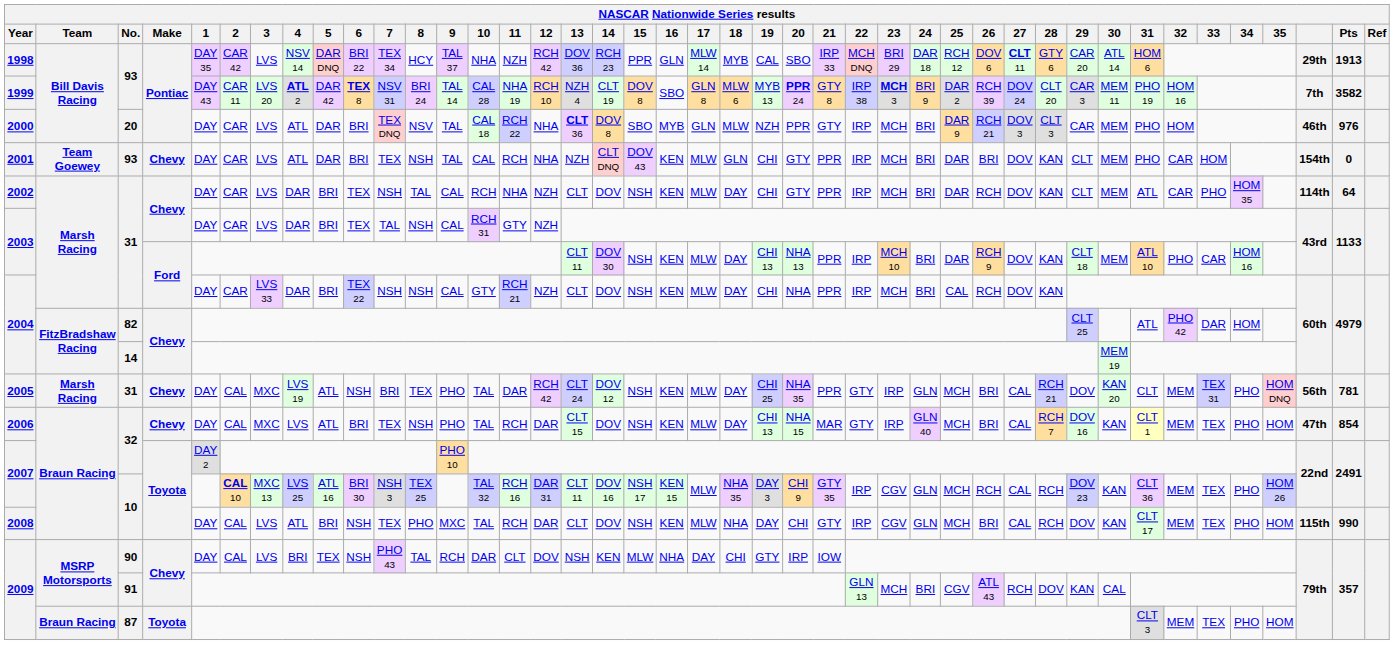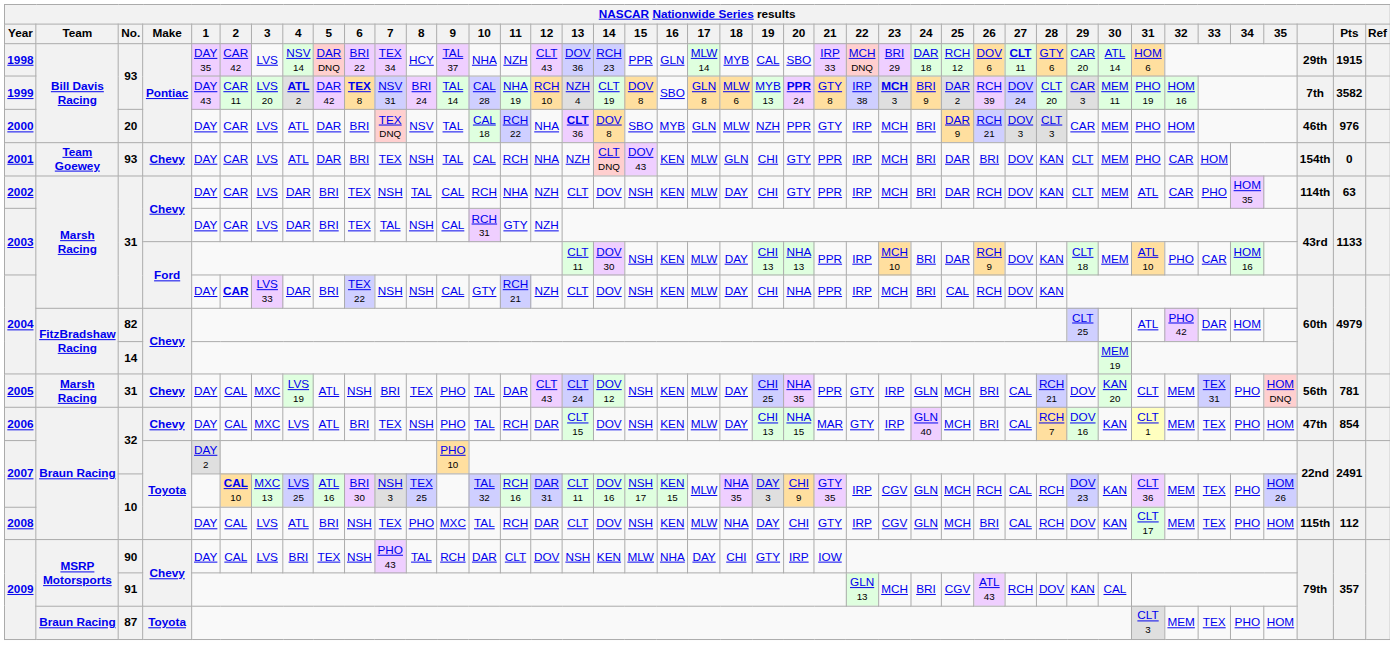 <table class="wikitable" style="text-align:center; font-size:75%">
 <tr>
 <th colspan=42><a href='#'>NASCAR</a> <a href='#'>Nationwide Series</a> results</th>
 </tr>
 <tr>
 <th>Year</th>
 <th>Team</th>
 <th>No.</th>
 <th>Make</th>
 <th>1</th>
 <th>2</th>
 <th>3</th>
 <th>4</th>
 <th>5</th>
 <th>6</th>
 <th>7</th>
 <th>8</th>
 <th>9</th>
 <th>10</th>
 <th>11</th>
 <th>12</th>
 <th>13</th>
 <th>14</th>
 <th>15</th>
 <th>16</th>
 <th>17</th>
 <th>18</th>
 <th>19</th>
 <th>20</th>
 <th>21</th>
 <th>22</th>
 <th>23</th>
 <th>24</th>
 <th>25</th>
 <th>26</th>
 <th>27</th>
 <th>28</th>
 <th>29</th>
 <th>30</th>
 <th>31</th>
 <th>32</th>
 <th>33</th>
 <th>34</th>
 <th>35</th>
 <th></th>
 <th>Pts</th>
 <th>Ref</th>
 </tr>
 <tr>
 <th><a href='#'>1998</a></th>
 <th rowspan=3><a href='#'>Bill Davis Racing</a></th>
 <th rowspan=2>93</th>
 <th rowspan=3><a href='#'>Pontiac</a></th>
 <td style="background:#EFCFFF;"><a href='#'>DAY</a><br><small>35</small></td>
 <td style="background:#EFCFFF;"><a href='#'>CAR</a><br><small>42</small></td>
 <td><a href='#'>LVS</a></td>
 <td style="background:#DFFFDF;"><a href='#'>NSV</a><br><small>14</small></td>
 <td style="background:#FFCFCF;"><a href='#'>DAR</a><br><small>DNQ</small></td>
 <td style="background:#EFCFFF;"><a href='#'>BRI</a><br><small>22</small></td>
 <td style="background:#EFCFFF;"><a href='#'>TEX</a><br><small>34</small></td>
 <td><a href='#'>HCY</a></td>
 <td style="background:#EFCFFF;"><a href='#'>TAL</a><br><small>37</small></td>
 <td><a href='#'>NHA</a></td>
 <td><a href='#'>NZH</a></td>
-<td style="background:#EFCFFF;"><a href='#'>RCH</a><br><small>42</small></td>
+<td style="background:#EFCFFF;"><a href='#'>CLT</a><br><small>43</small></td>
 <td style="background:#CFCFFF;"><a href='#'>DOV</a><br><small>36</small></td>
 <td style="background:#CFCFFF;"><a href='#'>RCH</a><br><small>23</small></td>
 <td><a href='#'>PPR</a></td>
 <td><a href='#'>GLN</a></td>
 <td style="background:#DFFFDF;"><a href='#'>MLW</a><br><small>14</small></td>
 <td><a href='#'>MYB</a></td>
 <td><a href='#'>CAL</a></td>
 <td><a href='#'>SBO</a></td>
 <td style="background:#EFCFFF;"><a href='#'>IRP</a><br><small>33</small></td>
 <td style="background:#FFCFCF;"><a href='#'>MCH</a><br><small>DNQ</small></td>
 <td style="background:#EFCFFF;"><a href='#'>BRI</a><br><small>29</small></td>
 <td style="background:#DFFFDF;"><a href='#'>DAR</a><br><small>18</small></td>
 <td style="background:#DFFFDF;"><a href='#'>RCH</a><br><small>12</small></td>
 <td style="background:#FFDF9F;"><a href='#'>DOV</a><br><small>6</small></td>
 <td style="background:#DFFFDF;"><strong><a href='#'>CLT</a></strong><br><small>11</small></td>
 <td style="background:#FFDF9F;"><a href='#'>GTY</a><br><small>6</small></td>
 <td style="background:#DFFFDF;"><a href='#'>CAR</a><br><small>20</small></td>
 <td style="background:#DFFFDF;"><a href='#'>ATL</a><br><small>14</small></td>
 <td style="background:#FFDF9F;"><a href='#'>HOM</a><br><small>6</small></td>
 <td colspan=4></td>
 <th>29th</th>
-<th>1913</th>
+<th>1915</th>
 <th></th>
 </tr>
 <tr>
 <th><a href='#'>1999</a></th>
 <td style="background:#EFCFFF;"><a href='#'>DAY</a><br><small>43</small></td>
 <td style="background:#DFFFDF;"><a href='#'>CAR</a><br><small>11</small></td>
 <td style="background:#DFFFDF;"><a href='#'>LVS</a><br><small>20</small></td>
 <td style="background:#DFDFDF;"><strong><a href='#'>ATL</a></strong><br><small>2</small></td>
 <td style="background:#EFCFFF;"><a href='#'>DAR</a><br><small>42</small></td>
 <td style="background:#FFDF9F;"><strong><a href='#'>TEX</a></strong><br><small>8</small></td>
 <td style="background:#CFCFFF;"><a href='#'>NSV</a><br><small>31</small></td>
 <td style="background:#EFCFFF;"><a href='#'>BRI</a><br><small>24</small></td>
 <td style="background:#DFFFDF;"><a href='#'>TAL</a><br><small>14</small></td>
 <td style="background:#CFCFFF;"><a href='#'>CAL</a><br><small>28</small></td>
 <td style="background:#DFFFDF;"><a href='#'>NHA</a><br><small>19</small></td>
 <td style="background:#FFDF9F;"><a href='#'>RCH</a><br><small>10</small></td>
 <td style="background:#DFDFDF;"><a href='#'>NZH</a><br><small>4</small></td>
 <td style="background:#DFFFDF;"><a href='#'>CLT</a><br><small>19</small></td>
 <td style="background:#FFDF9F;"><a href='#'>DOV</a><br><small>8</small></td>
 <td><a href='#'>SBO</a></td>
 <td style="background:#FFDF9F;"><a href='#'>GLN</a><br><small>8</small></td>
 <td style="background:#FFDF9F;"><a href='#'>MLW</a><br><small>6</small></td>
 <td style="background:#DFFFDF;"><a href='#'>MYB</a><br><small>13</small></td>
 <td style="background:#EFCFFF;"><strong><a href='#'>PPR</a></strong><br><small>24</small></td>
 <td style="background:#FFDF9F;"><a href='#'>GTY</a><br><small>8</small></td>
 <td style="background:#CFCFFF;"><a href='#'>IRP</a><br><small>38</small></td>
 <td style="background:#DFDFDF;"><strong><a href='#'>MCH</a></strong><br><small>3</small></td>
 <td style="background:#FFDF9F;"><a href='#'>BRI</a><br><small>9</small></td>
 <td style="background:#DFDFDF;"><a href='#'>DAR</a><br><small>2</small></td>
 <td style="background:#EFCFFF;"><a href='#'>RCH</a><br><small>39</small></td>
 <td style="background:#CFCFFF;"><a href='#'>DOV</a><br><small>24</small></td>
 <td style="background:#DFFFDF;"><a href='#'>CLT</a><br><small>20</small></td>
 <td style="background:#DFDFDF;"><a href='#'>CAR</a><br><small>3</small></td>
 <td style="background:#DFFFDF;"><a href='#'>MEM</a><br><small>11</small></td>
 <td style="background:#DFFFDF;"><a href='#'>PHO</a><br><small>19</small></td>
 <td style="background:#DFFFDF;"><a href='#'>HOM</a><br><small>16</small></td>
 <td colspan=3></td>
 <th>7th</th>
 <th>3582</th>
 <th></th>
 </tr>
 <tr>
 <th><a href='#'>2000</a></th>
 <th>20</th>
 <td><a href='#'>DAY</a></td>
 <td><a href='#'>CAR</a></td>
 <td><a href='#'>LVS</a></td>
 <td><a href='#'>ATL</a></td>
 <td><a href='#'>DAR</a></td>
 <td><a href='#'>BRI</a></td>
 <td style="background:#FFCFCF;"><a href='#'>TEX</a><br><small>DNQ</small></td>
 <td><a href='#'>NSV</a></td>
 <td><a href='#'>TAL</a></td>
 <td style="background:#DFFFDF;"><a href='#'>CAL</a><br><small>18</small></td>
 <td style="background:#CFCFFF;"><a href='#'>RCH</a><br><small>22</small></td>
 <td><a href='#'>NHA</a></td>
 <td style="background:#EFCFFF;"><strong><a href='#'>CLT</a></strong><br><small>36</small></td>
 <td style="background:#FFDF9F;"><a href='#'>DOV</a><br><small>8</small></td>
 <td><a href='#'>SBO</a></td>
 <td><a href='#'>MYB</a></td>
 <td><a href='#'>GLN</a></td>
 <td><a href='#'>MLW</a></td>
 <td><a href='#'>NZH</a></td>
 <td><a href='#'>PPR</a></td>
 <td><a href='#'>GTY</a></td>
 <td><a href='#'>IRP</a></td>
 <td><a href='#'>MCH</a></td>
 <td><a href='#'>BRI</a></td>
 <td style="background:#FFDF9F;"><a href='#'>DAR</a><br><small>9</small></td>
 <td style="background:#CFCFFF;"><a href='#'>RCH</a><br><small>21</small></td>
 <td style="background:#DFDFDF;"><a href='#'>DOV</a><br><small>3</small></td>
 <td style="background:#DFDFDF;"><a href='#'>CLT</a><br><small>3</small></td>
 <td><a href='#'>CAR</a></td>
 <td><a href='#'>MEM</a></td>
 <td><a href='#'>PHO</a></td>
 <td><a href='#'>HOM</a></td>
 <td colspan=3></td>
 <th>46th</th>
 <th>976</th>
 <th></th>
 </tr>
 <tr>
 <th><a href='#'>2001</a></th>
 <th><a href='#'>Team Goewey</a></th>
 <th>93</th>
 <th><a href='#'>Chevy</a></th>
 <td><a href='#'>DAY</a></td>
 <td><a href='#'>CAR</a></td>
 <td><a href='#'>LVS</a></td>
 <td><a href='#'>ATL</a></td>
 <td><a href='#'>DAR</a></td>
 <td><a href='#'>BRI</a></td>
 <td><a href='#'>TEX</a></td>
 <td><a href='#'>NSH</a></td>
 <td><a href='#'>TAL</a></td>
 <td><a href='#'>CAL</a></td>
 <td><a href='#'>RCH</a></td>
 <td><a href='#'>NHA</a></td>
 <td><a href='#'>NZH</a></td>
 <td style="background:#FFCFCF;"><a href='#'>CLT</a><br><small>DNQ</small></td>
 <td style="background:#EFCFFF;"><a href='#'>DOV</a><br><small>43</small></td>
 <td><a href='#'>KEN</a></td>
 <td><a href='#'>MLW</a></td>
 <td><a href='#'>GLN</a></td>
 <td><a href='#'>CHI</a></td>
 <td><a href='#'>GTY</a></td>
 <td><a href='#'>PPR</a></td>
 <td><a href='#'>IRP</a></td>
 <td><a href='#'>MCH</a></td>
 <td><a href='#'>BRI</a></td>
 <td><a href='#'>DAR</a></td>
 <td><a href='#'>BRI</a></td>
 <td><a href='#'>DOV</a></td>
 <td><a href='#'>KAN</a></td>
 <td><a href='#'>CLT</a></td>
 <td><a href='#'>MEM</a></td>
 <td><a href='#'>PHO</a></td>
 <td><a href='#'>CAR</a></td>
 <td><a href='#'>HOM</a></td>
 <td colspan=2></td>
 <th>154th</th>
 <th>0</th>
 <th></th>
 </tr>
 <tr>
 <th><a href='#'>2002</a></th>
 <th rowspan=4><a href='#'>Marsh Racing</a></th>
 <th rowspan=4>31</th>
 <th rowspan=2><a href='#'>Chevy</a></th>
 <td><a href='#'>DAY</a></td>
 <td><a href='#'>CAR</a></td>
 <td><a href='#'>LVS</a></td>
 <td><a href='#'>DAR</a></td>
 <td><a href='#'>BRI</a></td>
 <td><a href='#'>TEX</a></td>
 <td><a href='#'>NSH</a></td>
 <td><a href='#'>TAL</a></td>
 <td><a href='#'>CAL</a></td>
 <td><a href='#'>RCH</a></td>
 <td><a href='#'>NHA</a></td>
 <td><a href='#'>NZH</a></td>
 <td><a href='#'>CLT</a></td>
 <td><a href='#'>DOV</a></td>
 <td><a href='#'>NSH</a></td>
 <td><a href='#'>KEN</a></td>
 <td><a href='#'>MLW</a></td>
 <td><a href='#'>DAY</a></td>
 <td><a href='#'>CHI</a></td>
 <td><a href='#'>GTY</a></td>
 <td><a href='#'>PPR</a></td>
 <td><a href='#'>IRP</a></td>
 <td><a href='#'>MCH</a></td>
 <td><a href='#'>BRI</a></td>
 <td><a href='#'>DAR</a></td>
 <td><a href='#'>RCH</a></td>
 <td><a href='#'>DOV</a></td>
 <td><a href='#'>KAN</a></td>
 <td><a href='#'>CLT</a></td>
 <td><a href='#'>MEM</a></td>
 <td><a href='#'>ATL</a></td>
 <td><a href='#'>CAR</a></td>
 <td><a href='#'>PHO</a></td>
 <td style="background:#EFCFFF;"><a href='#'>HOM</a><br><small>35</small></td>
 <td></td>
 <th>114th</th>
-<th>64</th>
+<th>63</th>
 <th></th>
 </tr>
 <tr>
 <th rowspan=2><a href='#'>2003</a></th>
 <td><a href='#'>DAY</a></td>
 <td><a href='#'>CAR</a></td>
 <td><a href='#'>LVS</a></td>
 <td><a href='#'>DAR</a></td>
 <td><a href='#'>BRI</a></td>
 <td><a href='#'>TEX</a></td>
 <td><a href='#'>TAL</a></td>
 <td><a href='#'>NSH</a></td>
 <td><a href='#'>CAL</a></td>
 <td style="background:#EFCFFF;"><a href='#'>RCH</a><br><small>31</small></td>
 <td><a href='#'>GTY</a></td>
 <td><a href='#'>NZH</a></td>
 <td colspan=23></td>
 <th rowspan=2>43rd</th>
 <th rowspan=2>1133</th>
 <th rowspan=2></th>
 </tr>
 <tr>
 <th rowspan=2><a href='#'>Ford</a></th>
 <td colspan=12></td>
 <td style="background:#DFFFDF;"><a href='#'>CLT</a><br><small>11</small></td>
 <td style="background:#EFCFFF;"><a href='#'>DOV</a><br><small>30</small></td>
 <td><a href='#'>NSH</a></td>
 <td><a href='#'>KEN</a></td>
 <td><a href='#'>MLW</a></td>
 <td><a href='#'>DAY</a></td>
 <td style="background:#DFFFDF;"><a href='#'>CHI</a><br><small>13</small></td>
 <td style="background:#DFFFDF;"><a href='#'>NHA</a><br><small>13</small></td>
 <td><a href='#'>PPR</a></td>
 <td><a href='#'>IRP</a></td>
 <td style="background:#FFDF9F;"><a href='#'>MCH</a><br><small>10</small></td>
 <td><a href='#'>BRI</a></td>
 <td><a href='#'>DAR</a></td>
 <td style="background:#FFDF9F;"><a href='#'>RCH</a><br><small>9</small></td>
 <td><a href='#'>DOV</a></td>
 <td><a href='#'>KAN</a></td>
 <td style="background:#DFFFDF;"><a href='#'>CLT</a><br><small>18</small></td>
 <td><a href='#'>MEM</a></td>
 <td style="background:#FFDF9F;"><a href='#'>ATL</a><br><small>10</small></td>
 <td><a href='#'>PHO</a></td>
 <td><a href='#'>CAR</a></td>
 <td style="background:#DFFFDF;"><a href='#'>HOM</a><br><small>16</small></td>
 <td></td>
 </tr>
 <tr>
 <th rowspan=3><a href='#'>2004</a></th>
 <td><a href='#'>DAY</a></td>
-<td><a href='#'>CAR</a></td>
+<td><strong><a href='#'>CAR</a></strong></td>
 <td style="background:#EFCFFF;"><a href='#'>LVS</a><br><small>33</small></td>
 <td><a href='#'>DAR</a></td>
 <td><a href='#'>BRI</a></td>
 <td style="background:#CFCFFF;"><a href='#'>TEX</a><br><small>22</small></td>
 <td><a href='#'>NSH</a></td>
 <td><a href='#'>NSH</a></td>
 <td><a href='#'>CAL</a></td>
 <td><a href='#'>GTY</a></td>
 <td style="background:#CFCFFF;"><a href='#'>RCH</a><br><small>21</small></td>
 <td><a href='#'>NZH</a></td>
 <td><a href='#'>CLT</a></td>
 <td><a href='#'>DOV</a></td>
 <td><a href='#'>NSH</a></td>
 <td><a href='#'>KEN</a></td>
 <td><a href='#'>MLW</a></td>
 <td><a href='#'>DAY</a></td>
 <td><a href='#'>CHI</a></td>
 <td><a href='#'>NHA</a></td>
 <td><a href='#'>PPR</a></td>
 <td><a href='#'>IRP</a></td>
 <td><a href='#'>MCH</a></td>
 <td><a href='#'>BRI</a></td>
 <td><a href='#'>CAL</a></td>
 <td><a href='#'>RCH</a></td>
 <td><a href='#'>DOV</a></td>
 <td><a href='#'>KAN</a></td>
 <td colspan=7></td>
 <th rowspan=3>60th</th>
 <th rowspan=3>4979</th>
 <th rowspan=3></th>
 </tr>
 <tr>
 <th rowspan=2><a href='#'>FitzBradshaw Racing</a></th>
 <th>82</th>
 <th rowspan=2><a href='#'>Chevy</a></th>
 <td colspan=28></td>
 <td style="background:#CFCFFF;"><a href='#'>CLT</a><br><small>25</small></td>
 <td></td>
 <td><a href='#'>ATL</a></td>
 <td style="background:#EFCFFF;"><a href='#'>PHO</a><br><small>42</small></td>
 <td><a href='#'>DAR</a></td>
 <td><a href='#'>HOM</a></td>
 <td></td>
 </tr>
 <tr>
 <th>14</th>
 <td colspan=29></td>
 <td style="background:#DFFFDF;"><a href='#'>MEM</a><br><small>19</small></td>
 <td colspan=5></td>
 </tr>
 <tr>
 <th><a href='#'>2005</a></th>
 <th><a href='#'>Marsh Racing</a></th>
 <th>31</th>
 <th><a href='#'>Chevy</a></th>
 <td><a href='#'>DAY</a></td>
 <td><a href='#'>CAL</a></td>
 <td><a href='#'>MXC</a></td>
 <td style="background:#DFFFDF;"><a href='#'>LVS</a><br><small>19</small></td>
 <td><a href='#'>ATL</a></td>
 <td><a href='#'>NSH</a></td>
 <td><a href='#'>BRI</a></td>
 <td><a href='#'>TEX</a></td>
 <td><a href='#'>PHO</a></td>
 <td><a href='#'>TAL</a></td>
 <td><a href='#'>DAR</a></td>
-<td style="background:#EFCFFF;"><a href='#'>RCH</a><br><small>42</small></td>
+<td style="background:#EFCFFF;"><a href='#'>CLT</a><br><small>43</small></td>
 <td style="background:#CFCFFF;"><a href='#'>CLT</a><br><small>24</small></td>
 <td style="background:#DFFFDF;"><a href='#'>DOV</a><br><small>12</small></td>
 <td><a href='#'>NSH</a></td>
 <td><a href='#'>KEN</a></td>
 <td><a href='#'>MLW</a></td>
 <td><a href='#'>DAY</a></td>
 <td style="background:#CFCFFF;"><a href='#'>CHI</a><br><small>25</small></td>
 <td style="background:#EFCFFF;"><a href='#'>NHA</a><br><small>35</small></td>
 <td><a href='#'>PPR</a></td>
 <td><a href='#'>GTY</a></td>
 <td><a href='#'>IRP</a></td>
 <td><a href='#'>GLN</a></td>
 <td><a href='#'>MCH</a></td>
 <td><a href='#'>BRI</a></td>
 <td><a href='#'>CAL</a></td>
 <td style="background:#CFCFFF;"><a href='#'>RCH</a><br><small>21</small></td>
 <td><a href='#'>DOV</a></td>
 <td style="background:#DFFFDF;"><a href='#'>KAN</a><br><small>20</small></td>
 <td><a href='#'>CLT</a></td>
 <td><a href='#'>MEM</a></td>
 <td style="background:#CFCFFF;"><a href='#'>TEX</a><br><small>31</small></td>
 <td><a href='#'>PHO</a></td>
 <td style="background:#FFCFCF;"><a href='#'>HOM</a><br><small>DNQ</small></td>
 <th>56th</th>
 <th>781</th>
 <th></th>
 </tr>
 <tr>
 <th><a href='#'>2006</a></th>
 <th rowspan=4><a href='#'>Braun Racing</a></th>
 <th rowspan=2>32</th>
 <th><a href='#'>Chevy</a></th>
 <td><a href='#'>DAY</a></td>
 <td><a href='#'>CAL</a></td>
 <td><a href='#'>MXC</a></td>
 <td><a href='#'>LVS</a></td>
 <td><a href='#'>ATL</a></td>
 <td><a href='#'>BRI</a></td>
 <td><a href='#'>TEX</a></td>
 <td><a href='#'>NSH</a></td>
 <td><a href='#'>PHO</a></td>
 <td><a href='#'>TAL</a></td>
 <td><a href='#'>RCH</a></td>
 <td><a href='#'>DAR</a></td>
 <td style="background:#DFFFDF;"><a href='#'>CLT</a><br><small>15</small></td>
 <td><a href='#'>DOV</a></td>
 <td><a href='#'>NSH</a></td>
 <td><a href='#'>KEN</a></td>
 <td><a href='#'>MLW</a></td>
 <td><a href='#'>DAY</a></td>
 <td style="background:#DFFFDF;"><a href='#'>CHI</a><br><small>13</small></td>
 <td style="background:#DFFFDF;"><a href='#'>NHA</a><br><small>15</small></td>
 <td><a href='#'>MAR</a></td>
 <td><a href='#'>GTY</a></td>
 <td><a href='#'>IRP</a></td>
 <td style="background:#EFCFFF;"><a href='#'>GLN</a><br><small>40</small></td>
 <td><a href='#'>MCH</a></td>
 <td><a href='#'>BRI</a></td>
 <td><a href='#'>CAL</a></td>
 <td style="background:#FFDF9F;"><a href='#'>RCH</a><br><small>7</small></td>
 <td style="background:#DFFFDF;"><a href='#'>DOV</a><br><small>16</small></td>
 <td><a href='#'>KAN</a></td>
 <td style="background:#FFFFBF;"><a href='#'>CLT</a><br><small>1</small></td>
 <td><a href='#'>MEM</a></td>
 <td><a href='#'>TEX</a></td>
 <td><a href='#'>PHO</a></td>
 <td><a href='#'>HOM</a></td>
 <th>47th</th>
 <th>854</th>
 <th></th>
 </tr>
 <tr>
 <th rowspan=2><a href='#'>2007</a></th>
 <th rowspan=3><a href='#'>Toyota</a></th>
 <td style="background:#DFDFDF;"><a href='#'>DAY</a><br><small>2</small></td>
 <td colspan=7></td>
 <td style="background:#FFDF9F;"><a href='#'>PHO</a><br><small>10</small></td>
 <td colspan=26></td>
 <th rowspan=2>22nd</th>
 <th rowspan=2>2491</th>
 <th rowspan=2></th>
 </tr>
 <tr>
 <th rowspan=2>10</th>
 <td></td>
 <td style="background:#FFDF9F;"><strong><a href='#'>CAL</a></strong><br><small>10</small></td>
 <td style="background:#DFFFDF;"><a href='#'>MXC</a><br><small>13</small></td>
 <td style="background:#CFCFFF;"><a href='#'>LVS</a><br><small>25</small></td>
 <td style="background:#DFFFDF;"><a href='#'>ATL</a><br><small>16</small></td>
 <td style="background:#EFCFFF;"><a href='#'>BRI</a><br><small>30</small></td>
 <td style="background:#DFDFDF;"><a href='#'>NSH</a><br><small>3</small></td>
 <td style="background:#CFCFFF;"><a href='#'>TEX</a><br><small>25</small></td>
 <td></td>
 <td style="background:#CFCFFF;"><a href='#'>TAL</a><br><small>32</small></td>
 <td style="background:#DFFFDF;"><a href='#'>RCH</a><br><small>16</small></td>
 <td style="background:#CFCFFF;"><a href='#'>DAR</a><br><small>31</small></td>
 <td style="background:#DFFFDF;"><a href='#'>CLT</a><br><small>11</small></td>
 <td style="background:#DFFFDF;"><a href='#'>DOV</a><br><small>16</small></td>
 <td style="background:#DFFFDF;"><a href='#'>NSH</a><br><small>17</small></td>
 <td style="background:#DFFFDF;"><a href='#'>KEN</a><br><small>15</small></td>
 <td><a href='#'>MLW</a></td>
 <td style="background:#EFCFFF;"><a href='#'>NHA</a><br><small>35</small></td>
 <td style="background:#DFDFDF;"><a href='#'>DAY</a><br><small>3</small></td>
 <td style="background:#FFDF9F;"><a href='#'>CHI</a><br><small>9</small></td>
 <td style="background:#EFCFFF;"><a href='#'>GTY</a><br><small>35</small></td>
 <td><a href='#'>IRP</a></td>
 <td><a href='#'>CGV</a></td>
 <td><a href='#'>GLN</a></td>
 <td><a href='#'>MCH</a></td>
 <td><a href='#'>RCH</a></td>
 <td><a href='#'>CAL</a></td>
 <td><a href='#'>RCH</a></td>
 <td style="background:#CFCFFF;"><a href='#'>DOV</a><br><small>23</small></td>
 <td><a href='#'>KAN</a></td>
 <td style="background:#EFCFFF;"><a href='#'>CLT</a><br><small>36</small></td>
 <td><a href='#'>MEM</a></td>
 <td><a href='#'>TEX</a></td>
 <td><a href='#'>PHO</a></td>
 <td style="background:#CFCFFF;"><a href='#'>HOM</a><br><small>26</small></td>
 </tr>
 <tr>
 <th><a href='#'>2008</a></th>
 <td><a href='#'>DAY</a></td>
 <td><a href='#'>CAL</a></td>
 <td><a href='#'>LVS</a></td>
 <td><a href='#'>ATL</a></td>
 <td><a href='#'>BRI</a></td>
 <td><a href='#'>NSH</a></td>
 <td><a href='#'>TEX</a></td>
 <td><a href='#'>PHO</a></td>
 <td><a href='#'>MXC</a></td>
 <td><a href='#'>TAL</a></td>
 <td><a href='#'>RCH</a></td>
 <td><a href='#'>DAR</a></td>
 <td><a href='#'>CLT</a></td>
 <td><a href='#'>DOV</a></td>
 <td><a href='#'>NSH</a></td>
 <td><a href='#'>KEN</a></td>
 <td><a href='#'>MLW</a></td>
 <td><a href='#'>NHA</a></td>
 <td><a href='#'>DAY</a></td>
 <td><a href='#'>CHI</a></td>
 <td><a href='#'>GTY</a></td>
 <td><a href='#'>IRP</a></td>
 <td><a href='#'>CGV</a></td>
 <td><a href='#'>GLN</a></td>
 <td><a href='#'>MCH</a></td>
 <td><a href='#'>BRI</a></td>
 <td><a href='#'>CAL</a></td>
 <td><a href='#'>RCH</a></td>
 <td><a href='#'>DOV</a></td>
 <td><a href='#'>KAN</a></td>
 <td style="background:#DFFFDF;"><a href='#'>CLT</a><br><small>17</small></td>
 <td><a href='#'>MEM</a></td>
 <td><a href='#'>TEX</a></td>
 <td><a href='#'>PHO</a></td>
 <td><a href='#'>HOM</a></td>
 <th>115th</th>
-<th>990</th>
+<th>112</th>
 <th></th>
 </tr>
 <tr>
 <th rowspan=3><a href='#'>2009</a></th>
 <th rowspan=2><a href='#'>MSRP Motorsports</a></th>
 <th>90</th>
 <th rowspan=2><a href='#'>Chevy</a></th>
 <td><a href='#'>DAY</a></td>
 <td><a href='#'>CAL</a></td>
 <td><a href='#'>LVS</a></td>
 <td><a href='#'>BRI</a></td>
 <td><a href='#'>TEX</a></td>
 <td><a href='#'>NSH</a></td>
 <td style="background:#EFCFFF;"><a href='#'>PHO</a><br><small>43</small></td>
 <td><a href='#'>TAL</a></td>
 <td><a href='#'>RCH</a></td>
 <td><a href='#'>DAR</a></td>
 <td><a href='#'>CLT</a></td>
 <td><a href='#'>DOV</a></td>
 <td><a href='#'>NSH</a></td>
 <td><a href='#'>KEN</a></td>
 <td><a href='#'>MLW</a></td>
 <td><a href='#'>NHA</a></td>
 <td><a href='#'>DAY</a></td>
 <td><a href='#'>CHI</a></td>
 <td><a href='#'>GTY</a></td>
 <td><a href='#'>IRP</a></td>
 <td><a href='#'>IOW</a></td>
 <td colspan=14></td>
 <th rowspan=3>79th</th>
 <th rowspan=3>357</th>
 <th rowspan=3></th>
 </tr>
 <tr>
 <th>91</th>
 <td colspan=21></td>
 <td style="background:#DFFFDF;"><a href='#'>GLN</a><br><small>13</small></td>
 <td><a href='#'>MCH</a></td>
 <td><a href='#'>BRI</a></td>
 <td><a href='#'>CGV</a></td>
 <td style="background:#EFCFFF;"><a href='#'>ATL</a><br><small>43</small></td>
 <td><a href='#'>RCH</a></td>
 <td><a href='#'>DOV</a></td>
 <td><a href='#'>KAN</a></td>
 <td><a href='#'>CAL</a></td>
 <td colspan=5></td>
 </tr>
 <tr>
 <th><a href='#'>Braun Racing</a></th>
 <th>87</th>
 <th><a href='#'>Toyota</a></th>
 <td colspan=30></td>
 <td style="background:#DFDFDF;"><a href='#'>CLT</a><br><small>3</small></td>
 <td><a href='#'>MEM</a></td>
 <td><a href='#'>TEX</a></td>
 <td><a href='#'>PHO</a></td>
 <td><a href='#'>HOM</a></td>
 </tr>
 </table>
